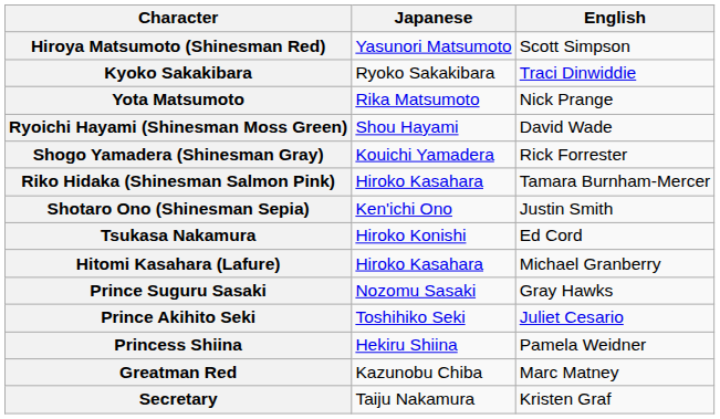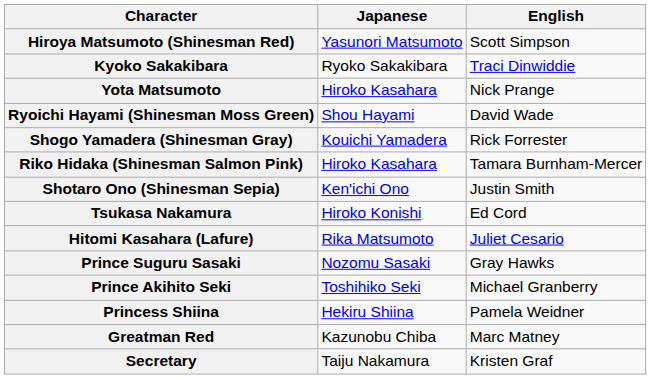 <table class="wikitable mw-collapsible">
 <tr>
 <th>Character</th>
 <th>Japanese</th>
 <th>English</th>
 </tr>
 <tr>
 <th>Hiroya Matsumoto (Shinesman Red)</th>
 <td><a href='#'>Yasunori Matsumoto</a></td>
 <td>Scott Simpson</td>
 </tr>
 <tr>
 <th>Kyoko Sakakibara</th>
 <td>Ryoko Sakakibara</td>
 <td><a href='#'>Traci Dinwiddie</a></td>
 </tr>
 <tr>
 <th>Yota Matsumoto</th>
-<td><a href='#'>Rika Matsumoto</a></td>
+<td><a href='#'>Hiroko Kasahara</a></td>
 <td>Nick Prange</td>
 </tr>
 <tr>
 <th>Ryoichi Hayami (Shinesman Moss Green)</th>
 <td><a href='#'>Shou Hayami</a></td>
 <td>David Wade</td>
 </tr>
 <tr>
 <th>Shogo Yamadera (Shinesman Gray)</th>
 <td><a href='#'>Kouichi Yamadera</a></td>
 <td>Rick Forrester</td>
 </tr>
 <tr>
 <th>Riko Hidaka (Shinesman Salmon Pink)</th>
 <td><a href='#'>Hiroko Kasahara</a></td>
 <td>Tamara Burnham-Mercer</td>
 </tr>
 <tr>
 <th>Shotaro Ono (Shinesman Sepia)</th>
 <td><a href='#'>Ken'ichi Ono</a></td>
 <td>Justin Smith</td>
 </tr>
 <tr>
 <th>Tsukasa Nakamura</th>
 <td><a href='#'>Hiroko Konishi</a></td>
 <td>Ed Cord</td>
 </tr>
 <tr>
 <th>Hitomi Kasahara (Lafure)</th>
-<td><a href='#'>Hiroko Kasahara</a></td>
-<td>Michael Granberry</td>
+<td><a href='#'>Rika Matsumoto</a></td>
+<td><a href='#'>Juliet Cesario</a></td>
 </tr>
 <tr>
 <th>Prince Suguru Sasaki</th>
 <td><a href='#'>Nozomu Sasaki</a></td>
 <td>Gray Hawks</td>
 </tr>
 <tr>
 <th>Prince Akihito Seki</th>
 <td><a href='#'>Toshihiko Seki</a></td>
-<td><a href='#'>Juliet Cesario</a></td>
+<td>Michael Granberry</td>
 </tr>
 <tr>
 <th>Princess Shiina</th>
 <td><a href='#'>Hekiru Shiina</a></td>
 <td>Pamela Weidner</td>
 </tr>
 <tr>
 <th>Greatman Red</th>
 <td>Kazunobu Chiba</td>
 <td>Marc Matney</td>
 </tr>
 <tr>
 <th>Secretary</th>
 <td>Taiju Nakamura</td>
 <td>Kristen Graf</td>
 </tr>
 </table>
